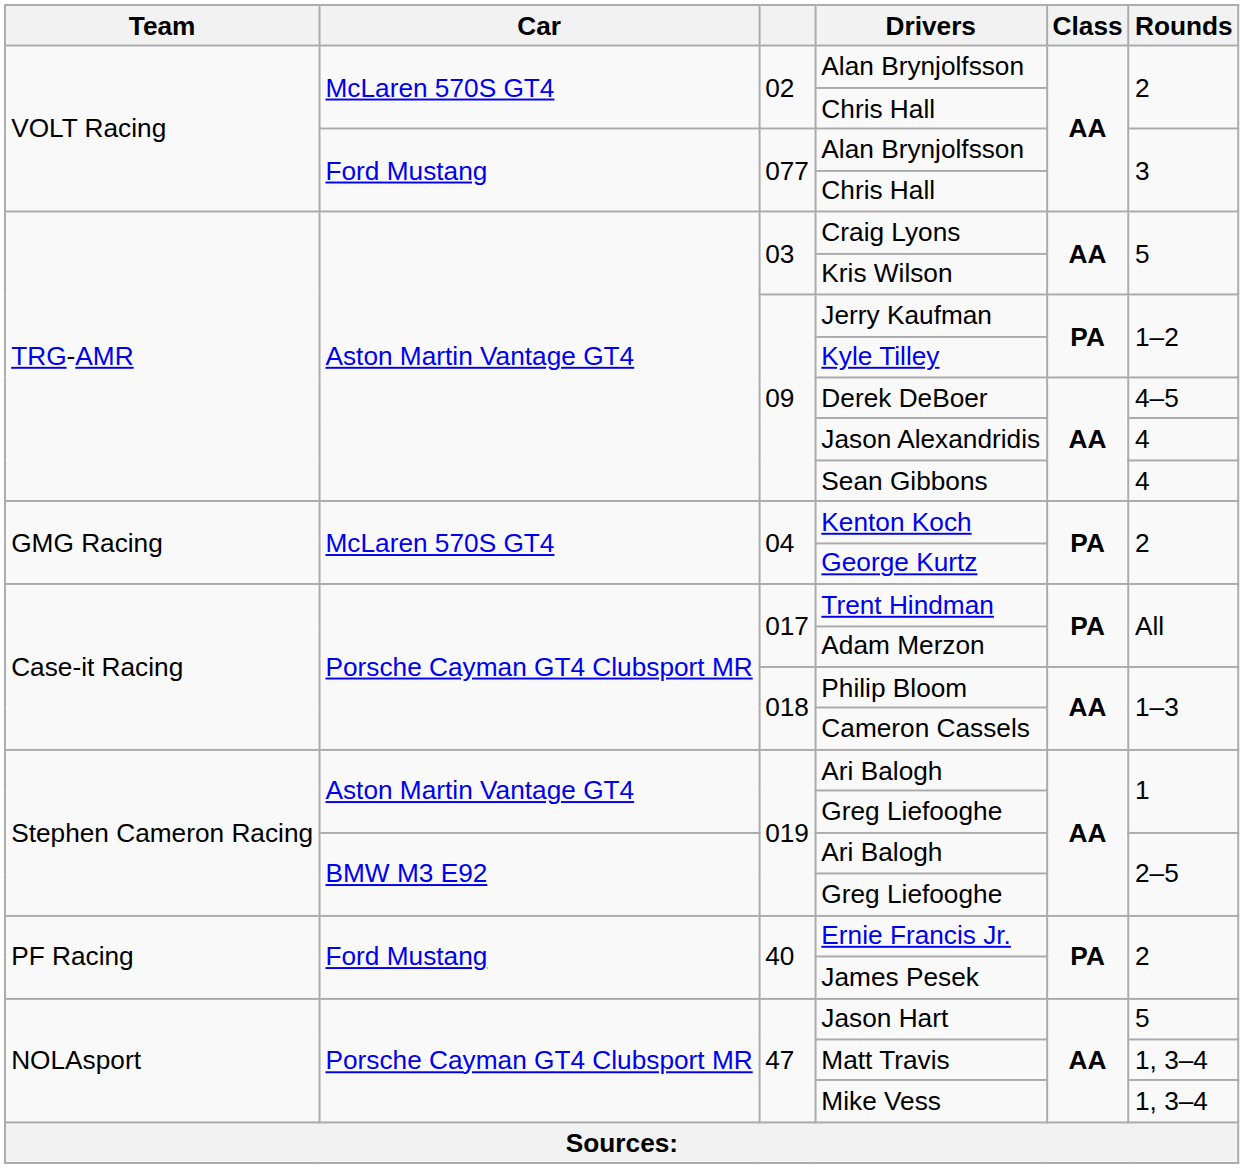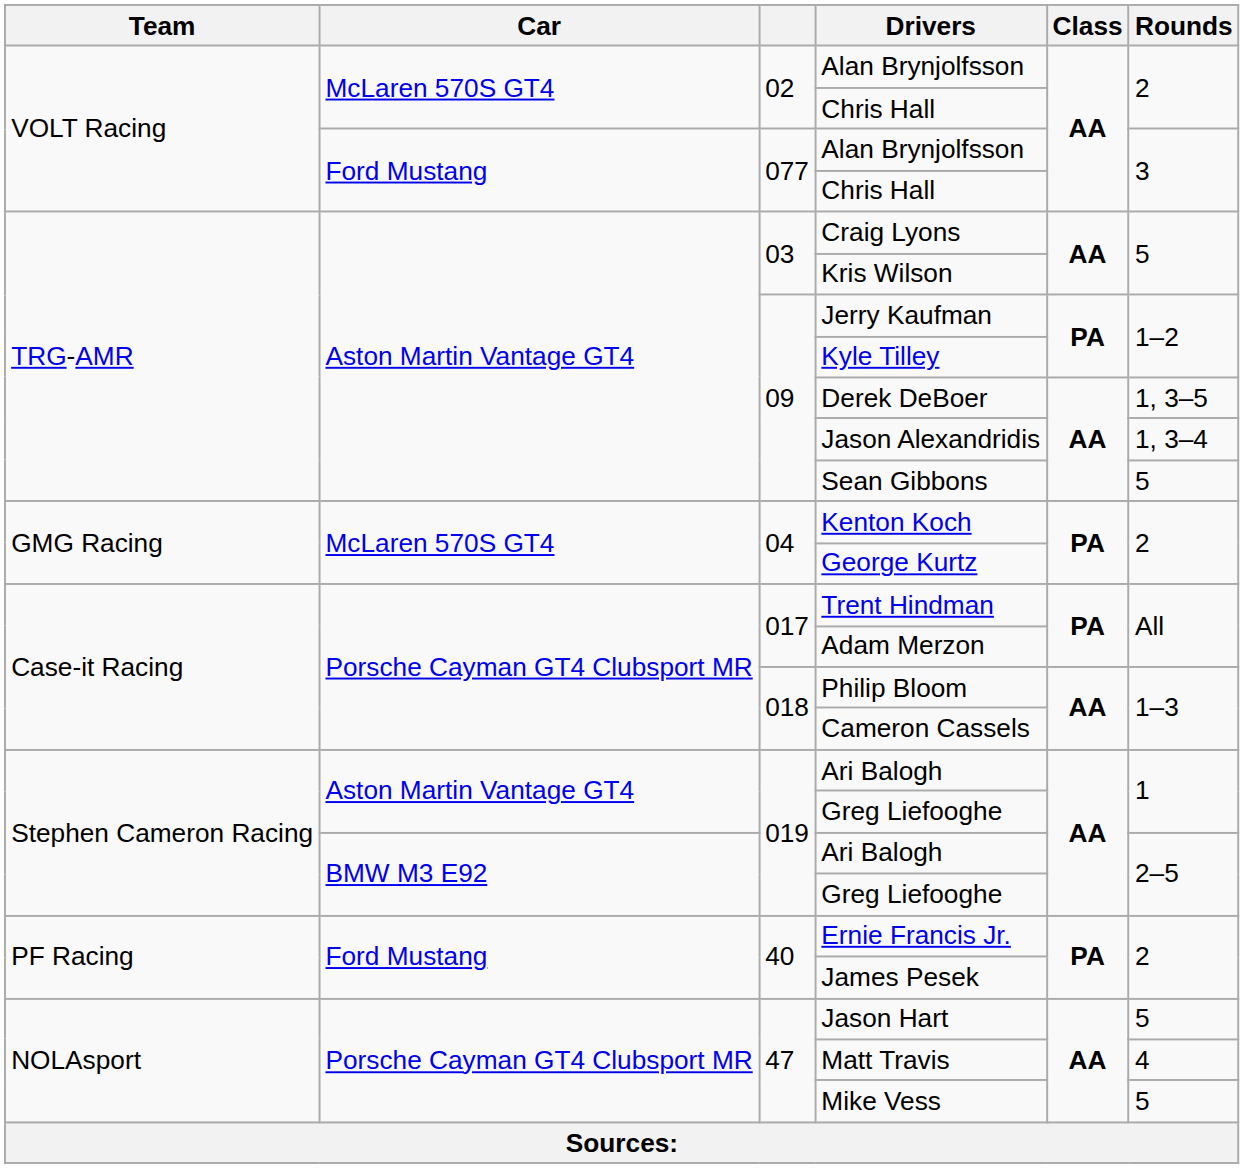 <table class="wikitable" style="font-size: 85%;">
 <tr>
 <th>Team</th>
 <th>Car</th>
 <th></th>
 <th>Drivers</th>
 <th>Class</th>
 <th>Rounds</th>
 </tr>
 <tr>
 <td rowspan=4> VOLT Racing</td>
 <td rowspan=2><a href='#'>McLaren 570S GT4</a></td>
 <td rowspan=2>02</td>
 <td> Alan Brynjolfsson</td>
 <td rowspan=4 align=center><strong><span>AA</span></strong></td>
 <td rowspan=2>2</td>
 </tr>
 <tr>
 <td> Chris Hall</td>
 </tr>
 <tr>
 <td rowspan=2><a href='#'>Ford Mustang</a></td>
 <td rowspan=2>077</td>
 <td> Alan Brynjolfsson</td>
 <td rowspan=2>3</td>
 </tr>
 <tr>
 <td> Chris Hall</td>
 </tr>
 <tr>
 <td rowspan=7> <a href='#'>TRG</a>-<a href='#'>AMR</a></td>
 <td rowspan=7><a href='#'>Aston Martin Vantage GT4</a></td>
 <td rowspan=2>03</td>
 <td> Craig Lyons</td>
 <td rowspan=2 align=center><strong><span>AA</span></strong></td>
 <td rowspan=2>5</td>
 </tr>
 <tr>
 <td> Kris Wilson</td>
 </tr>
 <tr>
 <td rowspan=5>09</td>
 <td> Jerry Kaufman</td>
 <td rowspan=2 align=center><strong><span>PA</span></strong></td>
 <td rowspan=2>1–2</td>
 </tr>
 <tr>
 <td> <a href='#'>Kyle Tilley</a></td>
 </tr>
 <tr>
 <td> Derek DeBoer</td>
 <td rowspan=3 align=center><strong><span>AA</span></strong></td>
-<td>4–5</td>
+<td>1, 3–5</td>
 </tr>
 <tr>
 <td> Jason Alexandridis</td>
-<td>4</td>
+<td>1, 3–4</td>
 </tr>
 <tr>
 <td> Sean Gibbons</td>
-<td>4</td>
+<td>5</td>
 </tr>
 <tr>
 <td rowspan=2> GMG Racing</td>
 <td rowspan=2><a href='#'>McLaren 570S GT4</a></td>
 <td rowspan=2>04</td>
 <td> <a href='#'>Kenton Koch</a></td>
 <td rowspan=2 align=center><strong><span>PA</span></strong></td>
 <td rowspan=2>2</td>
 </tr>
 <tr>
 <td> <a href='#'>George Kurtz</a></td>
 </tr>
 <tr>
 <td rowspan=4> Case-it Racing</td>
 <td rowspan=4><a href='#'>Porsche Cayman GT4 Clubsport MR</a></td>
 <td rowspan=2>017</td>
 <td> <a href='#'>Trent Hindman</a></td>
 <td rowspan=2 align=center><strong><span>PA</span></strong></td>
 <td rowspan=2>All</td>
 </tr>
 <tr>
 <td> Adam Merzon</td>
 </tr>
 <tr>
 <td rowspan=2>018</td>
 <td> Philip Bloom</td>
 <td rowspan=2 align=center><strong><span>AA</span></strong></td>
 <td rowspan=2>1–3</td>
 </tr>
 <tr>
 <td> Cameron Cassels</td>
 </tr>
 <tr>
 <td rowspan=4> Stephen Cameron Racing</td>
 <td rowspan=2><a href='#'>Aston Martin Vantage GT4</a></td>
 <td rowspan=4>019</td>
 <td> Ari Balogh</td>
 <td rowspan=4 align=center><strong><span>AA</span></strong></td>
 <td rowspan=2>1</td>
 </tr>
 <tr>
 <td> Greg Liefooghe</td>
 </tr>
 <tr>
 <td rowspan=2><a href='#'>BMW M3 E92</a></td>
 <td> Ari Balogh</td>
 <td rowspan=2>2–5</td>
 </tr>
 <tr>
 <td> Greg Liefooghe</td>
 </tr>
 <tr>
 <td rowspan=2> PF Racing</td>
 <td rowspan=2><a href='#'>Ford Mustang</a></td>
 <td rowspan=2>40</td>
 <td> <a href='#'>Ernie Francis Jr.</a></td>
 <td rowspan=2 align=center><strong><span>PA</span></strong></td>
 <td rowspan=2>2</td>
 </tr>
 <tr>
 <td> James Pesek</td>
 </tr>
 <tr>
 <td rowspan=3> NOLAsport</td>
 <td rowspan=3><a href='#'>Porsche Cayman GT4 Clubsport MR</a></td>
 <td rowspan=3>47</td>
 <td> Jason Hart</td>
 <td rowspan=3 align=center><strong><span>AA</span></strong></td>
 <td>5</td>
 </tr>
 <tr>
 <td> Matt Travis</td>
-<td>1, 3–4</td>
+<td>4</td>
 </tr>
 <tr>
 <td> Mike Vess</td>
-<td>1, 3–4</td>
+<td>5</td>
 </tr>
 <tr>
 <th colspan=6>Sources:</th>
 </tr>
 </table>
